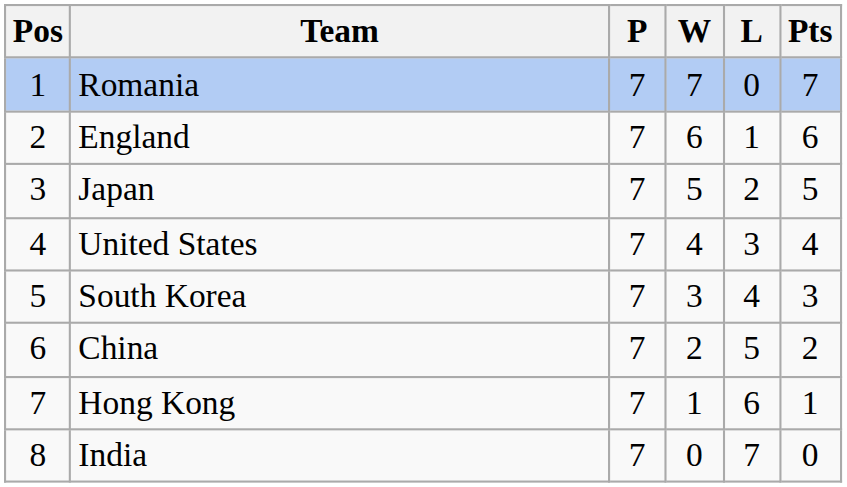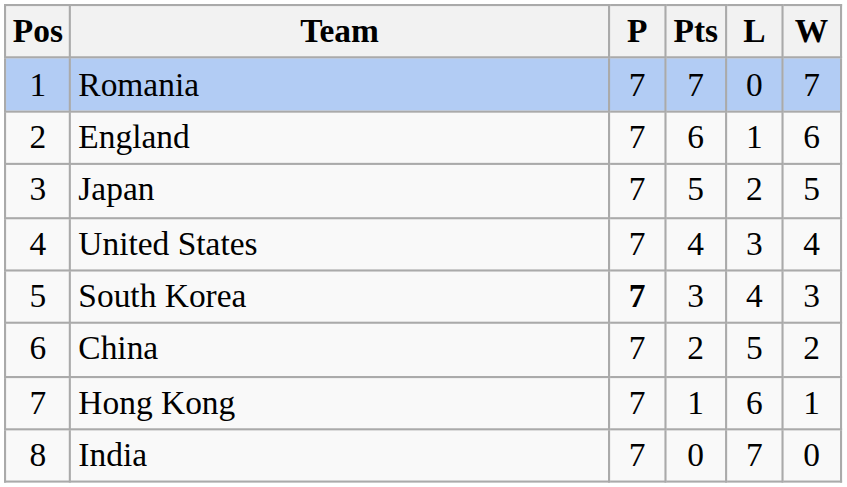 <table class="wikitable" style="font-size: 100%">
 <tr>
 <th width=15>Pos</th>
 <th width=250>Team</th>
 <th width=20>P</th>
+<th width=20>Pts</th>
+<th width=20>L</th>
 <th width=20>W</th>
-<th width=20>L</th>
-<th width=20>Pts</th>
 </tr>
 <tr align=center style="background: #b2ccf4;">
 <td>1</td>
 <td align="left"> Romania</td>
 <td>7</td>
 <td>7</td>
 <td>0</td>
 <td>7</td>
 </tr>
 <tr align=center>
 <td>2</td>
 <td align="left"> England</td>
 <td>7</td>
 <td>6</td>
 <td>1</td>
 <td>6</td>
 </tr>
 <tr align=center>
 <td>3</td>
 <td align="left"> Japan</td>
 <td>7</td>
 <td>5</td>
 <td>2</td>
 <td>5</td>
 </tr>
 <tr align=center>
 <td>4</td>
 <td align="left"> United States</td>
 <td>7</td>
 <td>4</td>
 <td>3</td>
 <td>4</td>
 </tr>
 <tr align=center>
 <td>5</td>
 <td align="left"> South Korea</td>
-<td>7</td>
+<td><strong>7</strong></td>
 <td>3</td>
 <td>4</td>
 <td>3</td>
 </tr>
 <tr align=center>
 <td>6</td>
 <td align="left"> China</td>
 <td>7</td>
 <td>2</td>
 <td>5</td>
 <td>2</td>
 </tr>
 <tr align=center>
 <td>7</td>
 <td align="left"> Hong Kong</td>
 <td>7</td>
 <td>1</td>
 <td>6</td>
 <td>1</td>
 </tr>
 <tr align=center>
 <td>8</td>
 <td align="left"> India</td>
 <td>7</td>
 <td>0</td>
 <td>7</td>
 <td>0</td>
 </tr>
 </table>
